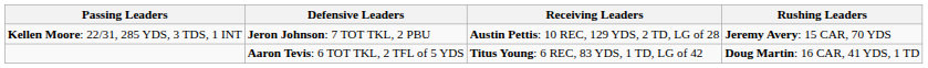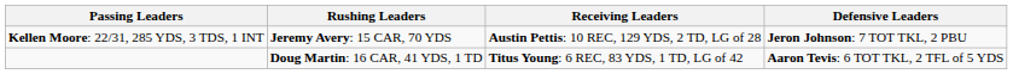 <table class="wikitable">
 <tr>
 <th>Passing Leaders</th>
+<th>Rushing Leaders</th>
+<th>Receiving Leaders</th>
 <th>Defensive Leaders</th>
-<th>Receiving Leaders</th>
-<th>Rushing Leaders</th>
 </tr>
 <tr>
 <td><strong>Kellen Moore</strong>: 22/31, 285 YDS, 3 TDS, 1 INT</td>
+<td><strong>Jeremy Avery</strong>: 15 CAR, 70 YDS</td>
+<td><strong>Austin Pettis</strong>: 10 REC, 129 YDS, 2 TD, LG of 28</td>
 <td><strong>Jeron Johnson</strong>: 7 TOT TKL, 2 PBU</td>
-<td><strong>Austin Pettis</strong>: 10 REC, 129 YDS, 2 TD, LG of 28</td>
-<td><strong>Jeremy Avery</strong>: 15 CAR, 70 YDS</td>
 </tr>
 <tr>
 <td></td>
+<td><strong>Doug Martin</strong>: 16 CAR, 41 YDS, 1 TD</td>
+<td><strong>Titus Young</strong>: 6 REC, 83 YDS, 1 TD, LG of 42</td>
 <td><strong>Aaron Tevis</strong>: 6 TOT TKL, 2 TFL of 5 YDS</td>
-<td><strong>Titus Young</strong>: 6 REC, 83 YDS, 1 TD, LG of 42</td>
-<td><strong>Doug Martin</strong>: 16 CAR, 41 YDS, 1 TD</td>
 </tr>
 </table>
